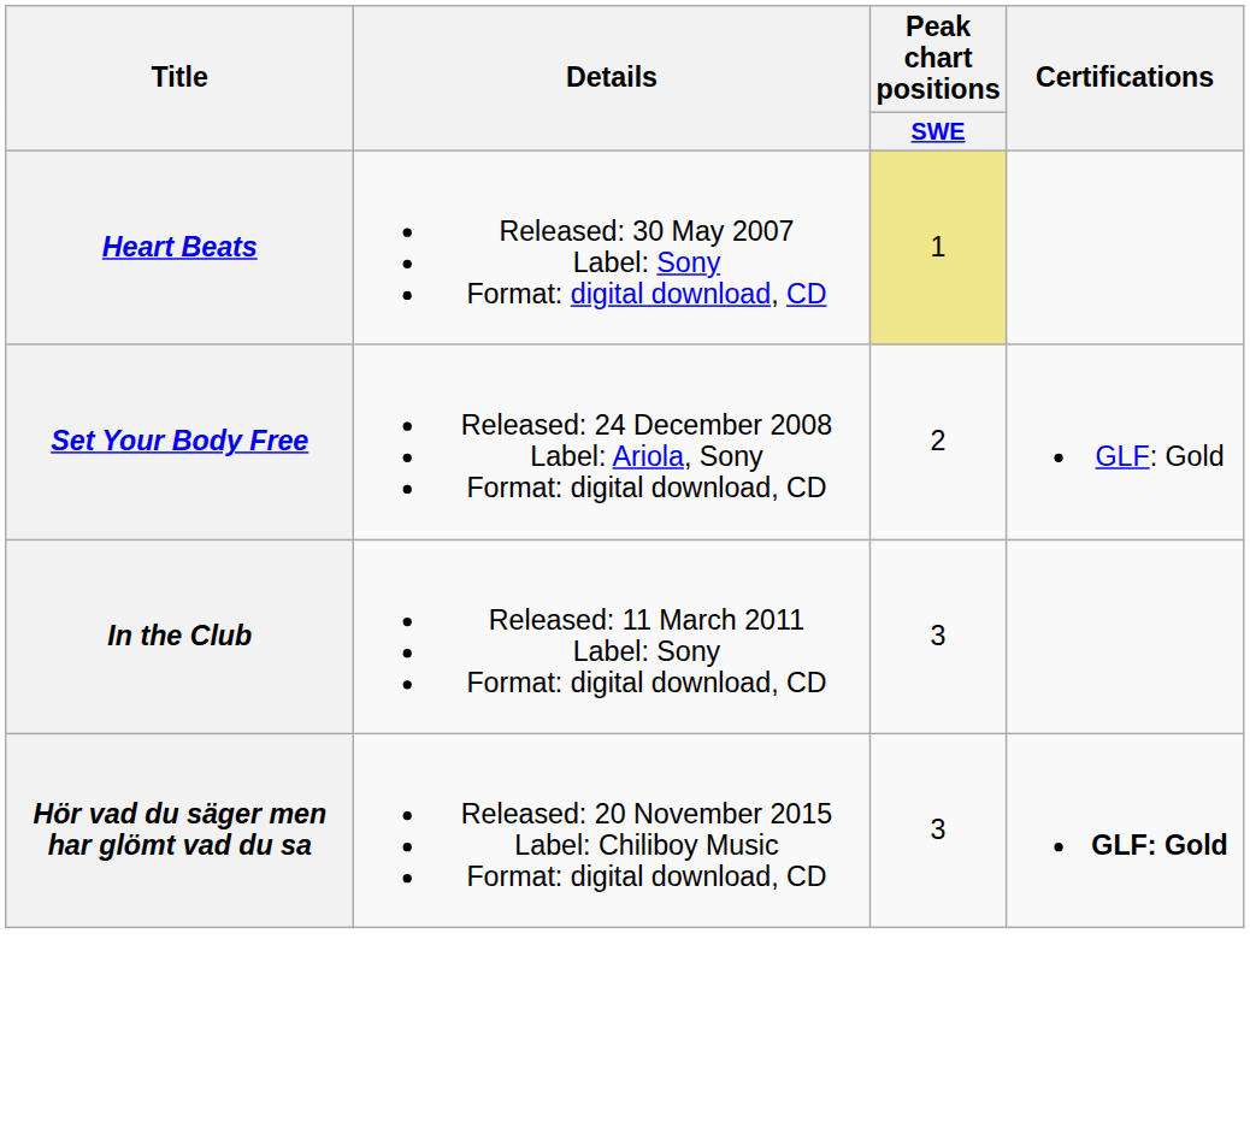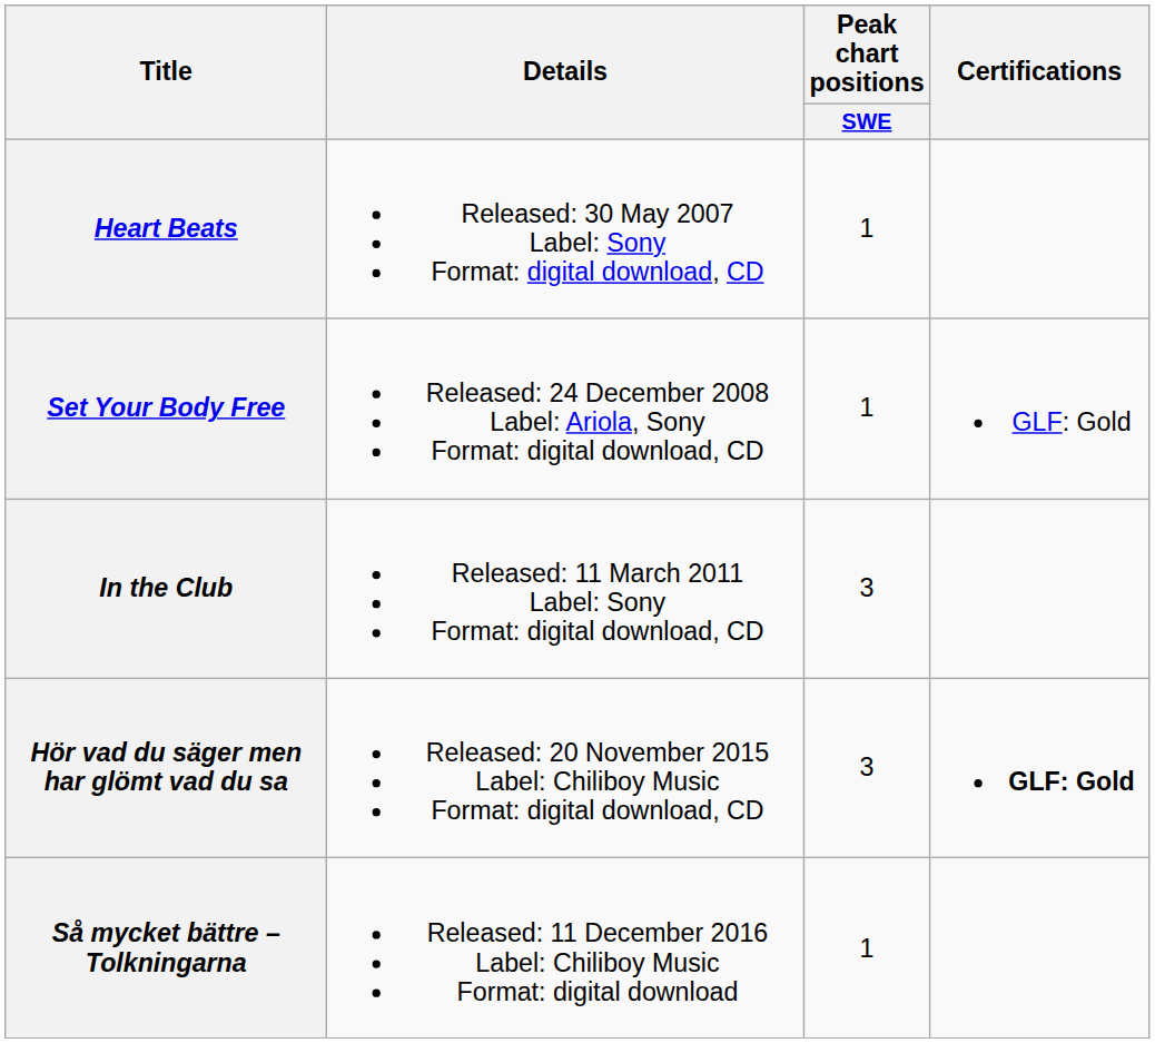 <table class="wikitable plainrowheaders" style="text-align:center;">
 <tr>
 <th scope="col" rowspan="2" style="width:12em;">Title</th>
 <th scope="col" rowspan="2" style="width:18em;">Details</th>
 <th scope="col" colspan="1">Peak chart positions</th>
 <th scope="col" rowspan="2" style="width:8em;">Certifications</th>
 </tr>
 <tr>
 <th scope="col" style="width:3em;font-size:85%;"><a href='#'>SWE</a><br></th>
 </tr>
 <tr>
 <th scope="row"><em><a href='#'>Heart Beats</a></em></th>
 <td><br><ul><li>Released: 30 May 2007</li><li>Label: <a href='#'>Sony</a></li><li>Format: <a href='#'>digital download</a>, <a href='#'>CD</a></li></ul></td>
-<td style="background: khaki;">1</td>
+<td>1</td>
 <td></td>
 </tr>
 <tr>
 <th scope="row"><em><a href='#'>Set Your Body Free</a></em></th>
 <td><br><ul><li>Released: 24 December 2008</li><li>Label: <a href='#'>Ariola</a>, Sony</li><li>Format: digital download, CD</li></ul></td>
-<td>2</td>
+<td>1</td>
 <td><br><ul><li><a href='#'>GLF</a>: Gold</li></ul></td>
 </tr>
 <tr>
 <th scope="row"><em>In the Club</em></th>
 <td><br><ul><li>Released: 11 March 2011</li><li>Label: Sony</li><li>Format: digital download, CD</li></ul></td>
 <td>3</td>
 <td></td>
 </tr>
 <tr>
 <th scope="row"><em>Hör vad du säger men har glömt vad du sa</em></th>
 <td><br><ul><li>Released: 20 November 2015</li><li>Label: Chiliboy Music</li><li>Format: digital download, CD</li></ul></td>
 <td>3</td>
 <td><strong><br><ul><li>GLF: Gold</li></ul></strong></td>
 </tr>
+<tr>
+<th scope="row"><em>Så mycket bättre – Tolkningarna</em></th>
+<td><br><ul><li>Released: 11 December 2016</li><li>Label: Chiliboy Music</li><li>Format: digital download</li></ul></td>
+<td>1</td>
+<td></td>
+</tr>
 </table>
